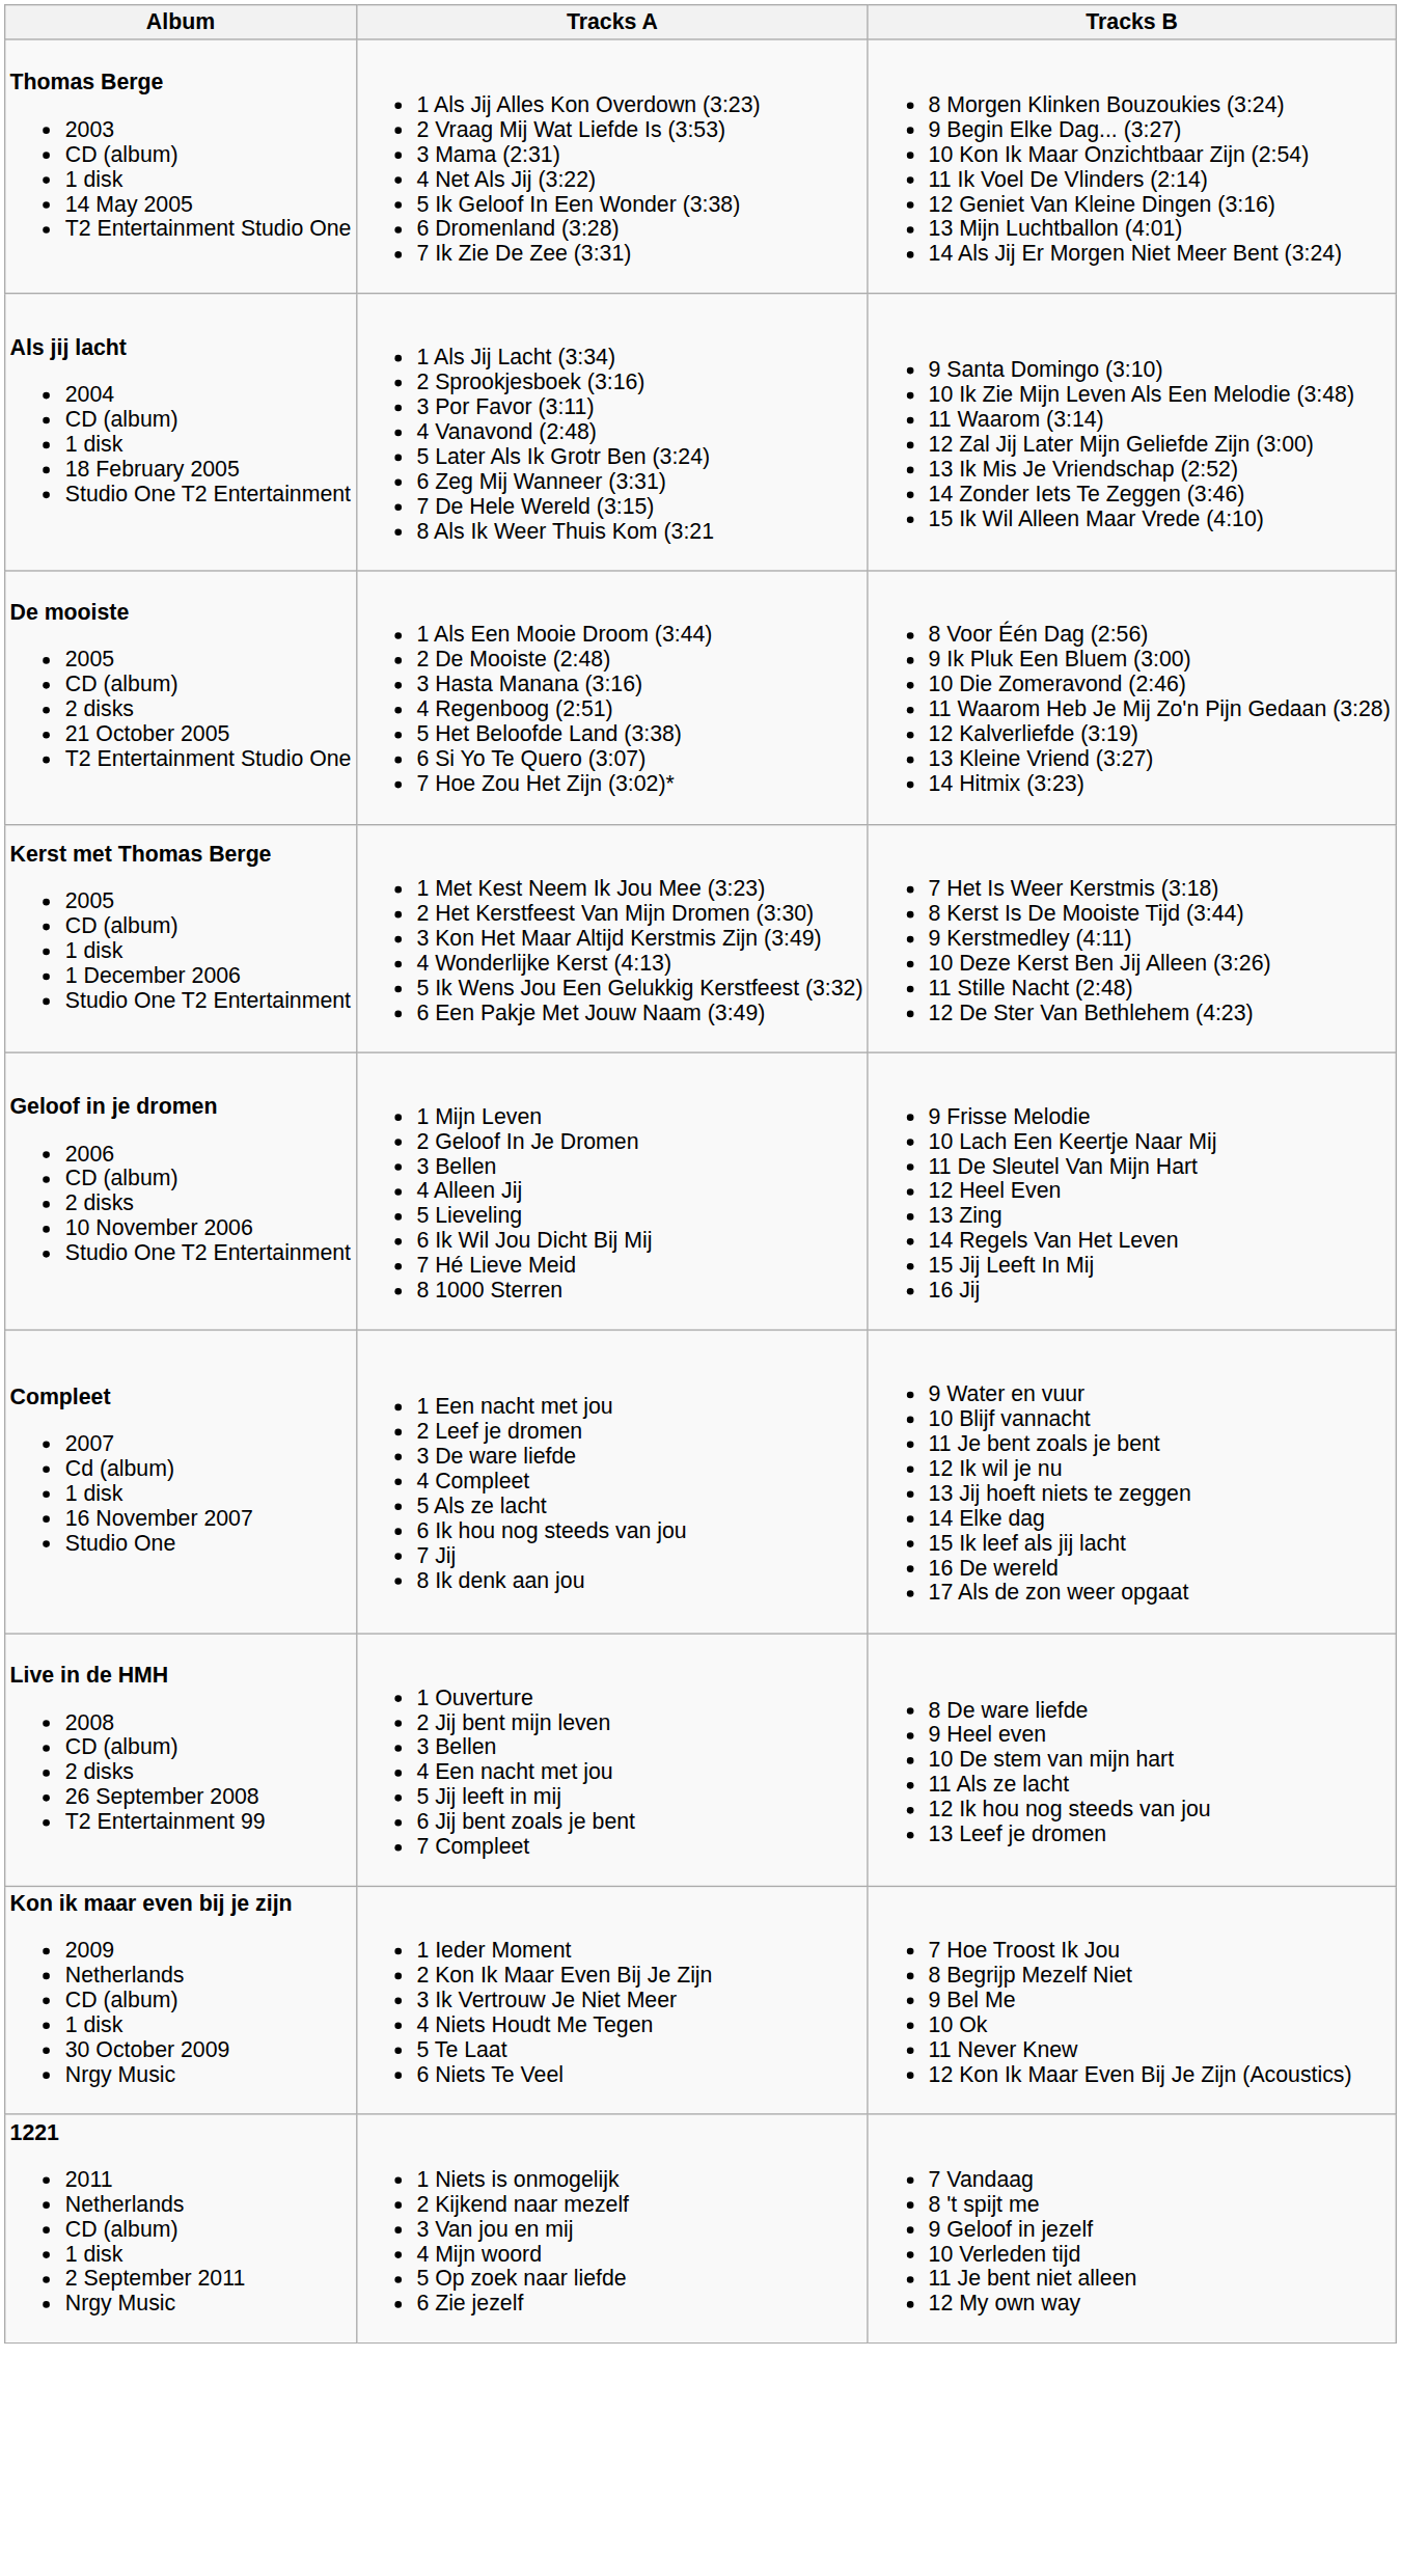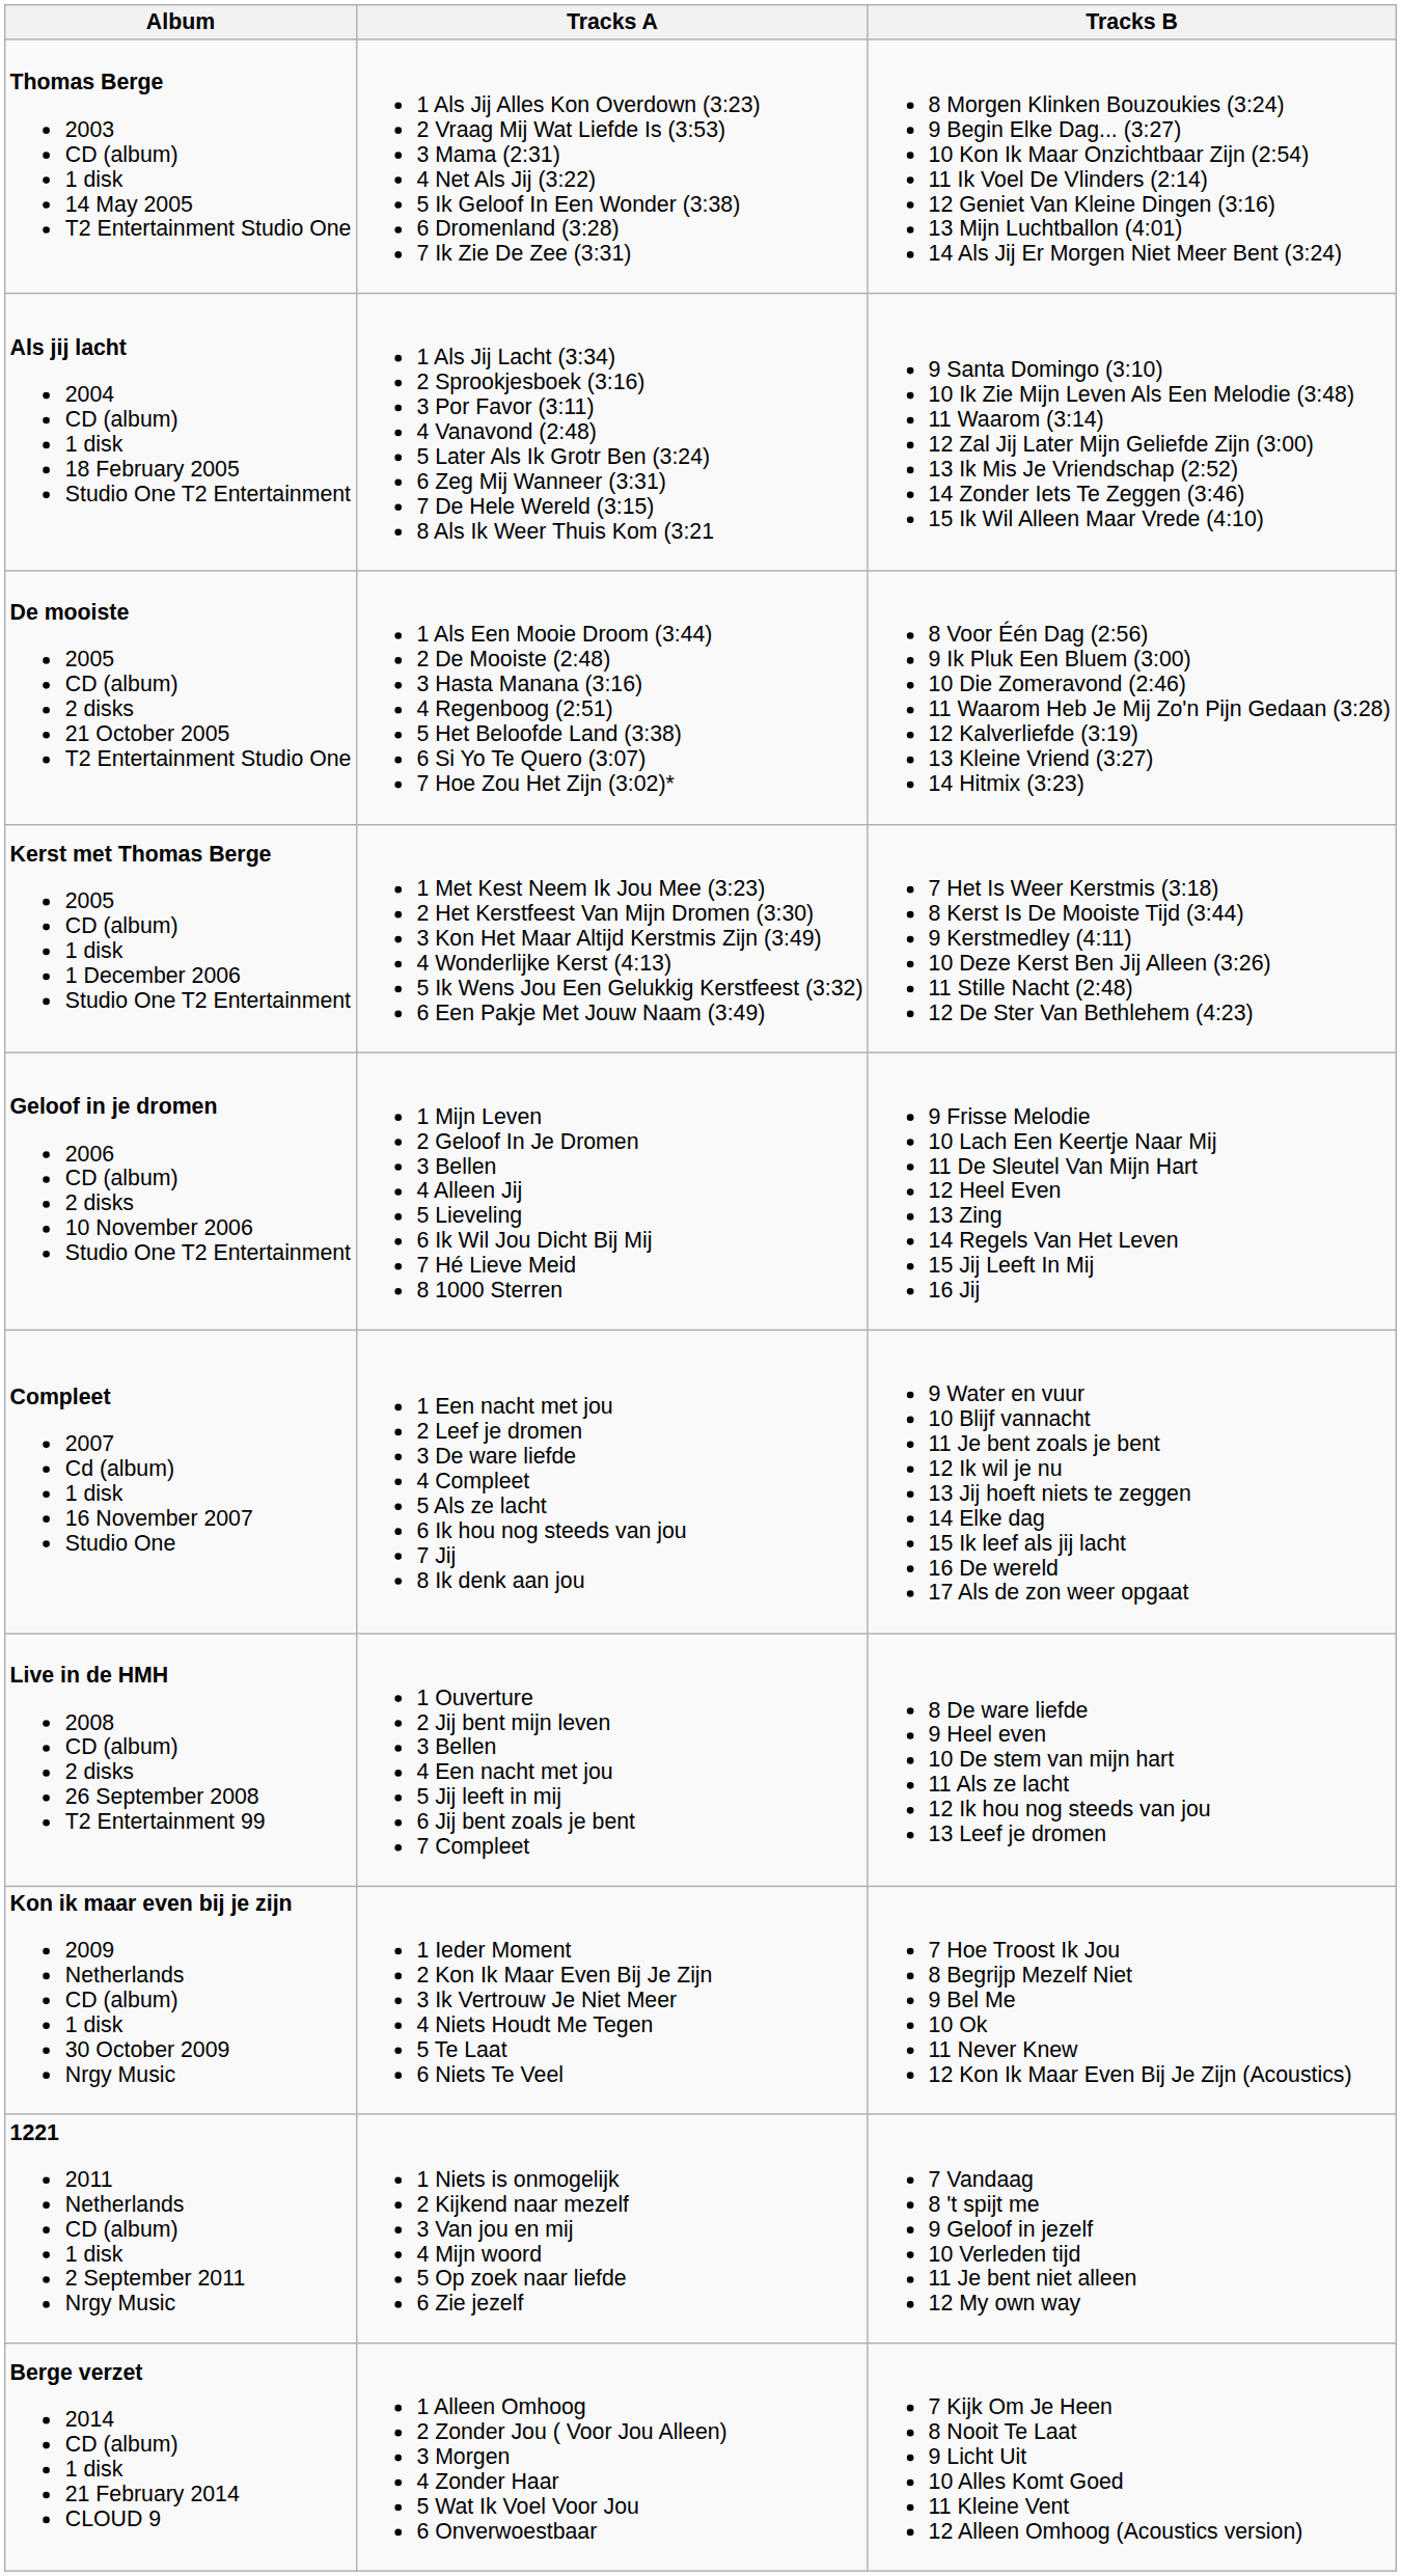 <table class="wikitable">
 <tr>
 <th scope="col">Album</th>
 <th scope="col">Tracks A</th>
 <th scope="col">Tracks B</th>
 </tr>
 <tr>
 <td><strong>Thomas Berge</strong><br><ul><li>2003</li><li>CD (album)</li><li>1 disk</li><li>14 May 2005</li><li>T2 Entertainment Studio One</li></ul></td>
 <td><br><ul><li>1 Als Jij Alles Kon Overdown (3:23)</li><li>2 Vraag Mij Wat Liefde Is (3:53)</li><li>3 Mama (2:31)</li><li>4 Net Als Jij (3:22)</li><li>5 Ik Geloof In Een Wonder (3:38)</li><li>6 Dromenland (3:28)</li><li>7 Ik Zie De Zee (3:31)</li></ul></td>
 <td><br><ul><li>8 Morgen Klinken Bouzoukies (3:24)</li><li>9 Begin Elke Dag... (3:27)</li><li>10 Kon Ik Maar Onzichtbaar Zijn (2:54)</li><li>11 Ik Voel De Vlinders (2:14)</li><li>12 Geniet Van Kleine Dingen (3:16)</li><li>13 Mijn Luchtballon (4:01)</li><li>14 Als Jij Er Morgen Niet Meer Bent (3:24)</li></ul></td>
 </tr>
 <tr>
 <td><strong>Als jij lacht</strong><br><ul><li>2004</li><li>CD (album)</li><li>1 disk</li><li>18 February 2005</li><li>Studio One T2 Entertainment</li></ul></td>
 <td><br><ul><li>1 Als Jij Lacht (3:34)</li><li>2 Sprookjesboek (3:16)</li><li>3 Por Favor (3:11)</li><li>4 Vanavond (2:48)</li><li>5 Later Als Ik Grotr Ben (3:24)</li><li>6 Zeg Mij Wanneer (3:31)</li><li>7 De Hele Wereld (3:15)</li><li>8 Als Ik Weer Thuis Kom (3:21</li></ul></td>
 <td><br><ul><li>9 Santa Domingo (3:10)</li><li>10 Ik Zie Mijn Leven Als Een Melodie (3:48)</li><li>11 Waarom (3:14)</li><li>12 Zal Jij Later Mijn Geliefde Zijn (3:00)</li><li>13 Ik Mis Je Vriendschap (2:52)</li><li>14 Zonder Iets Te Zeggen (3:46)</li><li>15 Ik Wil Alleen Maar Vrede (4:10)</li></ul></td>
 </tr>
 <tr>
 <td><strong>De mooiste</strong><br><ul><li>2005</li><li>CD (album)</li><li>2 disks</li><li>21 October 2005</li><li>T2 Entertainment Studio One</li></ul></td>
 <td><br><ul><li>1 Als Een Mooie Droom (3:44)</li><li>2 De Mooiste (2:48)</li><li>3 Hasta Manana (3:16)</li><li>4 Regenboog (2:51)</li><li>5 Het Beloofde Land (3:38)</li><li>6 Si Yo Te Quero (3:07)</li><li>7 Hoe Zou Het Zijn (3:02)*</li></ul></td>
 <td><br><ul><li>8 Voor Één Dag (2:56)</li><li>9 Ik Pluk Een Bluem (3:00)</li><li>10 Die Zomeravond (2:46)</li><li>11 Waarom Heb Je Mij Zo'n Pijn Gedaan (3:28)</li><li>12 Kalverliefde (3:19)</li><li>13 Kleine Vriend (3:27)</li><li>14 Hitmix (3:23)</li></ul></td>
 </tr>
 <tr>
 <td><strong>Kerst met Thomas Berge</strong><br><ul><li>2005</li><li>CD (album)</li><li>1 disk</li><li>1 December 2006</li><li>Studio One T2 Entertainment</li></ul></td>
 <td><br><ul><li>1 Met Kest Neem Ik Jou Mee (3:23)</li><li>2 Het Kerstfeest Van Mijn Dromen (3:30)</li><li>3 Kon Het Maar Altijd Kerstmis Zijn (3:49)</li><li>4 Wonderlijke Kerst (4:13)</li><li>5 Ik Wens Jou Een Gelukkig Kerstfeest (3:32)</li><li>6 Een Pakje Met Jouw Naam (3:49)</li></ul></td>
 <td><br><ul><li>7 Het Is Weer Kerstmis (3:18)</li><li>8 Kerst Is De Mooiste Tijd (3:44)</li><li>9 Kerstmedley (4:11)</li><li>10 Deze Kerst Ben Jij Alleen (3:26)</li><li>11 Stille Nacht (2:48)</li><li>12 De Ster Van Bethlehem (4:23)</li></ul></td>
 </tr>
 <tr>
 <td><strong>Geloof in je dromen</strong><br><ul><li>2006</li><li>CD (album)</li><li>2 disks</li><li>10 November 2006</li><li>Studio One T2 Entertainment</li></ul></td>
 <td><br><ul><li>1 Mijn Leven</li><li>2 Geloof In Je Dromen</li><li>3 Bellen</li><li>4 Alleen Jij</li><li>5 Lieveling</li><li>6 Ik Wil Jou Dicht Bij Mij</li><li>7 Hé Lieve Meid</li><li>8 1000 Sterren</li></ul></td>
 <td><br><ul><li>9 Frisse Melodie</li><li>10 Lach Een Keertje Naar Mij</li><li>11 De Sleutel Van Mijn Hart</li><li>12 Heel Even</li><li>13 Zing</li><li>14 Regels Van Het Leven</li><li>15 Jij Leeft In Mij</li><li>16 Jij</li></ul></td>
 </tr>
 <tr>
 <td><strong>Compleet</strong><br><ul><li>2007</li><li>Cd (album)</li><li>1 disk</li><li>16 November 2007</li><li>Studio One</li></ul></td>
 <td><br><ul><li>1   Een nacht met jou</li><li>2    Leef je dromen</li><li>3    De ware liefde</li><li>4    Compleet</li><li>5    Als ze lacht</li><li>6    Ik hou nog steeds van jou</li><li>7    Jij</li><li>8    Ik denk aan jou</li></ul></td>
 <td><br><ul><li>9    Water en vuur</li><li>10    Blijf vannacht</li><li>11    Je bent zoals je bent</li><li>12    Ik wil je nu</li><li>13    Jij hoeft niets te zeggen</li><li>14    Elke dag</li><li>15    Ik leef als jij lacht</li><li>16    De wereld</li><li>17    Als de zon weer opgaat</li></ul></td>
 </tr>
 <tr>
 <td><strong>Live in de HMH</strong><br><ul><li>2008</li><li>CD (album)</li><li>2 disks</li><li>26 September 2008</li><li>T2 Entertainment 99</li></ul></td>
 <td><br><ul><li>1 Ouverture</li><li>2 Jij bent mijn leven</li><li>3 Bellen</li><li>4 Een nacht met jou</li><li>5 Jij leeft in mij</li><li>6 Jij bent zoals je bent</li><li>7 Compleet</li></ul></td>
 <td><br><ul><li>8 De ware liefde</li><li>9 Heel even</li><li>10 De stem van mijn hart</li><li>11 Als ze lacht</li><li>12 Ik hou nog steeds van jou</li><li>13 Leef je dromen</li></ul></td>
 </tr>
 <tr>
 <td><strong>Kon ik maar even bij je zijn</strong><br><ul><li>2009</li><li>Netherlands</li><li>CD (album)</li><li>1 disk</li><li>30 October 2009</li><li>Nrgy Music</li></ul></td>
 <td><br><ul><li>1 Ieder Moment</li><li>2 Kon Ik Maar Even Bij Je Zijn</li><li>3 Ik Vertrouw Je Niet Meer</li><li>4 Niets Houdt Me Tegen</li><li>5 Te Laat</li><li>6 Niets Te Veel</li></ul></td>
 <td><br><ul><li>7 Hoe Troost Ik Jou</li><li>8 Begrijp Mezelf Niet</li><li>9 Bel Me</li><li>10 Ok</li><li>11 Never Knew</li><li>12 Kon Ik Maar Even Bij Je Zijn (Acoustics)</li></ul></td>
 </tr>
 <tr>
 <td><strong>1221</strong><br><ul><li>2011</li><li>Netherlands</li><li>CD (album)</li><li>1 disk</li><li>2 September 2011</li><li>Nrgy Music</li></ul></td>
 <td><br><ul><li>1 Niets is onmogelijk</li><li>2 Kijkend naar mezelf</li><li>3 Van jou en mij</li><li>4 Mijn woord</li><li>5 Op zoek naar liefde</li><li>6 Zie jezelf</li></ul></td>
 <td><br><ul><li>7 Vandaag</li><li>8 't spijt me</li><li>9 Geloof in jezelf</li><li>10 Verleden tijd</li><li>11 Je bent niet alleen</li><li>12 My own way</li></ul></td>
 </tr>
+<tr>
+<td><strong>Berge verzet</strong><br><ul><li>2014</li><li>CD (album)</li><li>1 disk</li><li>21 February 2014</li><li>CLOUD 9</li></ul></td>
+<td><br><ul><li>1 Alleen Omhoog</li><li>2 Zonder Jou ( Voor Jou Alleen)</li><li>3 Morgen</li><li>4 Zonder Haar</li><li>5 Wat Ik Voel Voor Jou</li><li>6 Onverwoestbaar</li></ul></td>
+<td><br><ul><li>7 Kijk Om Je Heen</li><li>8 Nooit Te Laat</li><li>9 Licht Uit</li><li>10 Alles Komt Goed</li><li>11 Kleine Vent</li><li>12 Alleen Omhoog (Acoustics version)</li></ul></td>
+</tr>
 </table>
